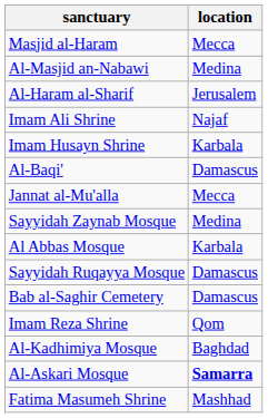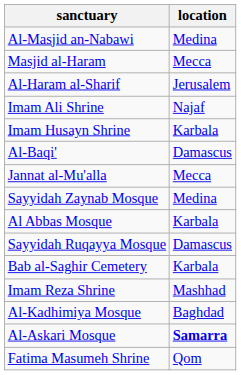 <table class="wikitable sortable" style="text-align:left">
 <tr>
 <th>sanctuary</th>
 <th>location</th>
 </tr>
 <tr>
+<td><a href='#'>Al-Masjid an-Nabawi</a></td>
+<td><a href='#'>Medina</a></td>
+</tr>
+<tr>
 <td><a href='#'>Masjid al-Haram</a></td>
 <td><a href='#'>Mecca</a></td>
-</tr>
-<tr>
-<td><a href='#'>Al-Masjid an-Nabawi</a></td>
-<td><a href='#'>Medina</a></td>
 </tr>
 <tr>
 <td><a href='#'>Al-Haram al-Sharif</a></td>
 <td><a href='#'>Jerusalem</a></td>
 </tr>
 <tr>
 <td><a href='#'>Imam Ali Shrine</a></td>
 <td><a href='#'>Najaf</a></td>
 </tr>
 <tr>
 <td><a href='#'>Imam Husayn Shrine</a></td>
 <td><a href='#'>Karbala</a></td>
 </tr>
 <tr>
 <td><a href='#'>Al-Baqi'</a></td>
 <td><a href='#'>Damascus</a></td>
 </tr>
 <tr>
 <td><a href='#'>Jannat al-Mu'alla</a></td>
 <td><a href='#'>Mecca</a></td>
 </tr>
 <tr>
 <td><a href='#'>Sayyidah Zaynab Mosque</a></td>
 <td><a href='#'>Medina</a></td>
 </tr>
 <tr>
 <td><a href='#'>Al Abbas Mosque</a></td>
 <td><a href='#'>Karbala</a></td>
 </tr>
 <tr>
 <td><a href='#'>Sayyidah Ruqayya Mosque</a></td>
 <td><a href='#'>Damascus</a></td>
 </tr>
 <tr>
 <td><a href='#'>Bab al-Saghir Cemetery</a></td>
-<td><a href='#'>Damascus</a></td>
+<td><a href='#'>Karbala</a></td>
 </tr>
 <tr>
 <td><a href='#'>Imam Reza Shrine</a></td>
-<td><a href='#'>Qom</a></td>
+<td><a href='#'>Mashhad</a></td>
 </tr>
 <tr>
 <td><a href='#'>Al-Kadhimiya Mosque</a></td>
 <td><a href='#'>Baghdad</a></td>
 </tr>
 <tr>
 <td><a href='#'>Al-Askari Mosque</a></td>
 <td><strong><a href='#'>Samarra</a></strong></td>
 </tr>
 <tr>
 <td><a href='#'>Fatima Masumeh Shrine</a></td>
-<td><a href='#'>Mashhad</a></td>
+<td><a href='#'>Qom</a></td>
 </tr>
 </table>
